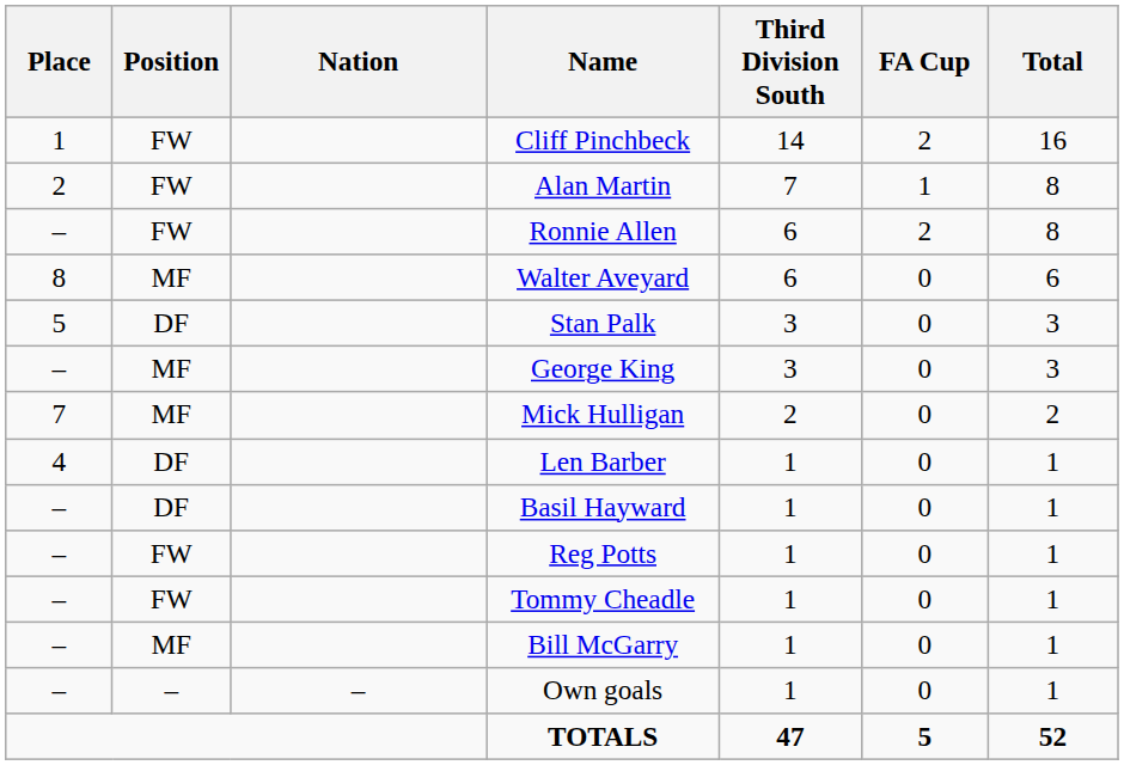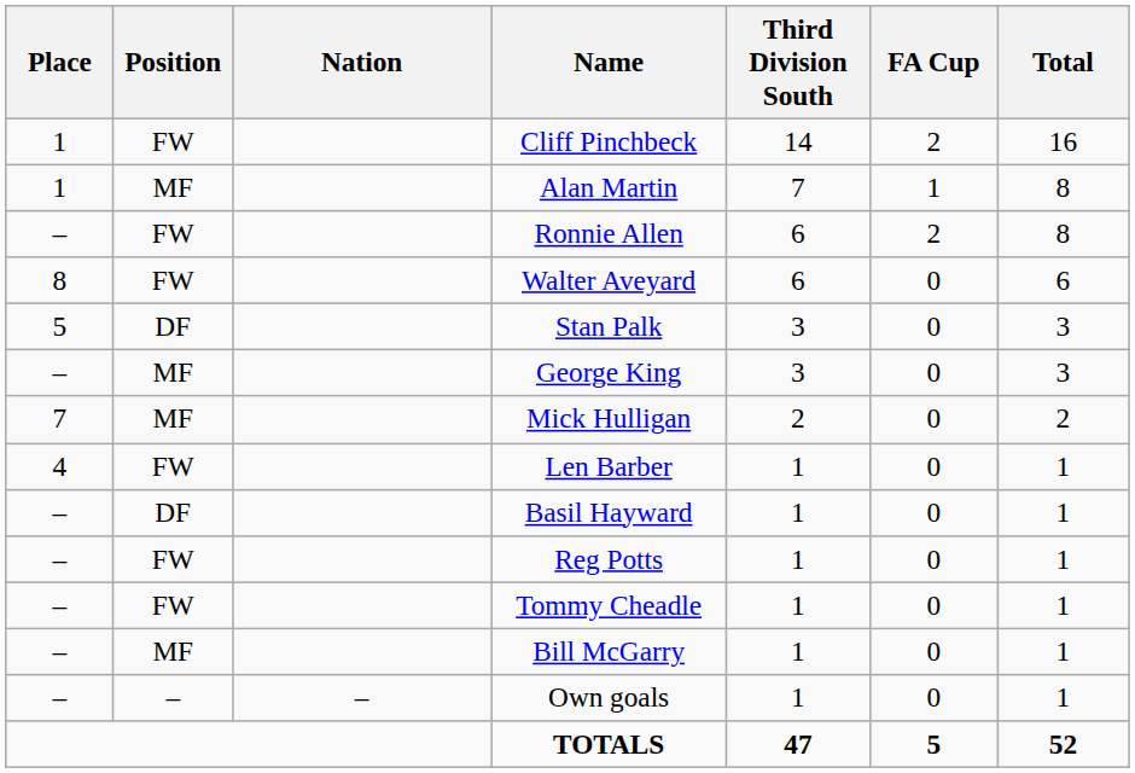 <table class="wikitable" style="font-size: 95%; text-align: center;">
 <tr>
 <th width=60>Place</th>
 <th width=60>Position</th>
 <th width=180>Nation</th>
 <th width=150>Name</th>
 <th width=80>Third Division South</th>
 <th width=80>FA Cup</th>
 <th width=80>Total</th>
 </tr>
 <tr>
 <td>1</td>
 <td>FW</td>
 <td></td>
 <td><a href='#'>Cliff Pinchbeck</a></td>
 <td>14</td>
 <td>2</td>
 <td>16</td>
 </tr>
 <tr>
-<td>2</td>
-<td>FW</td>
+<td>1</td>
+<td>MF</td>
 <td></td>
 <td><a href='#'>Alan Martin</a></td>
 <td>7</td>
 <td>1</td>
 <td>8</td>
 </tr>
 <tr>
 <td>–</td>
 <td>FW</td>
 <td></td>
 <td><a href='#'>Ronnie Allen</a></td>
 <td>6</td>
 <td>2</td>
 <td>8</td>
 </tr>
 <tr>
 <td>8</td>
-<td>MF</td>
+<td>FW</td>
 <td></td>
 <td><a href='#'>Walter Aveyard</a></td>
 <td>6</td>
 <td>0</td>
 <td>6</td>
 </tr>
 <tr>
 <td>5</td>
 <td>DF</td>
 <td></td>
 <td><a href='#'>Stan Palk</a></td>
 <td>3</td>
 <td>0</td>
 <td>3</td>
 </tr>
 <tr>
 <td>–</td>
 <td>MF</td>
 <td></td>
 <td><a href='#'>George King</a></td>
 <td>3</td>
 <td>0</td>
 <td>3</td>
 </tr>
 <tr>
 <td>7</td>
 <td>MF</td>
 <td></td>
 <td><a href='#'>Mick Hulligan</a></td>
 <td>2</td>
 <td>0</td>
 <td>2</td>
 </tr>
 <tr>
 <td>4</td>
-<td>DF</td>
+<td>FW</td>
 <td></td>
 <td><a href='#'>Len Barber</a></td>
 <td>1</td>
 <td>0</td>
 <td>1</td>
 </tr>
 <tr>
 <td>–</td>
 <td>DF</td>
 <td></td>
 <td><a href='#'>Basil Hayward</a></td>
 <td>1</td>
 <td>0</td>
 <td>1</td>
 </tr>
 <tr>
 <td>–</td>
 <td>FW</td>
 <td></td>
 <td><a href='#'>Reg Potts</a></td>
 <td>1</td>
 <td>0</td>
 <td>1</td>
 </tr>
 <tr>
 <td>–</td>
 <td>FW</td>
 <td></td>
 <td><a href='#'>Tommy Cheadle</a></td>
 <td>1</td>
 <td>0</td>
 <td>1</td>
 </tr>
 <tr>
 <td>–</td>
 <td>MF</td>
 <td></td>
 <td><a href='#'>Bill McGarry</a></td>
 <td>1</td>
 <td>0</td>
 <td>1</td>
 </tr>
 <tr>
 <td>–</td>
 <td>–</td>
 <td>–</td>
 <td>Own goals</td>
 <td>1</td>
 <td>0</td>
 <td>1</td>
 </tr>
 <tr>
 <td colspan="3"></td>
 <td><strong>TOTALS</strong></td>
 <td><strong>47</strong></td>
 <td><strong>5</strong></td>
 <td><strong>52</strong></td>
 </tr>
 </table>
